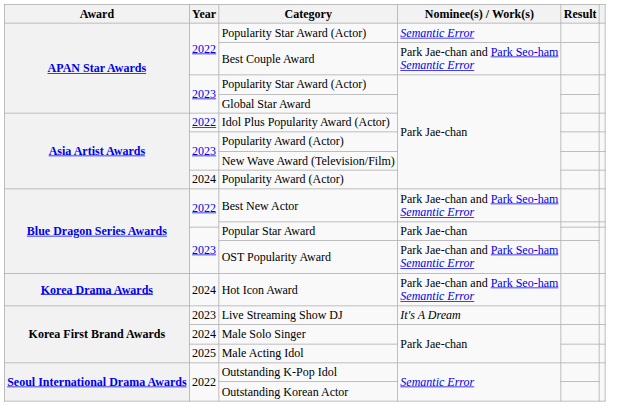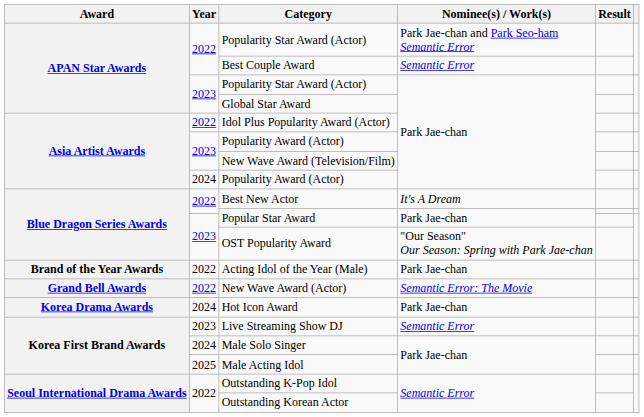 <table class="wikitable plainrowheaders sortable" style="margin-right: 0;">
 <tr>
 <th scope="col">Award</th>
 <th scope="col">Year</th>
 <th scope="col">Category</th>
 <th scope="col">Nominee(s) / Work(s)</th>
 <th scope="col">Result</th>
 <th scope="col" class="unsortable"></th>
 </tr>
 <tr>
 <th rowspan="4" scope="row"><a href='#'>APAN Star Awards</a></th>
 <td rowspan="2"><a href='#'>2022</a></td>
 <td>Popularity Star Award (Actor)</td>
-<td><em><a href='#'>Semantic Error</a></em></td>
+<td>Park Jae-chan and <a href='#'>Park Seo-ham</a> <br><em><a href='#'>Semantic Error</a></em></td>
 <td></td>
 <td rowspan="2"></td>
 </tr>
 <tr>
 <td>Best Couple Award</td>
-<td>Park Jae-chan and <a href='#'>Park Seo-ham</a> <br><em><a href='#'>Semantic Error</a></em></td>
+<td><em><a href='#'>Semantic Error</a></em></td>
 <td></td>
 </tr>
 <tr>
 <td rowspan="2"><a href='#'>2023</a></td>
 <td>Popularity Star Award (Actor)</td>
 <td rowspan="6">Park Jae-chan</td>
 <td></td>
 <td rowspan="2"></td>
 </tr>
 <tr>
 <td>Global Star Award</td>
 <td></td>
 </tr>
 <tr>
 <th rowspan="4" scope="row"><a href='#'>Asia Artist Awards</a></th>
 <td><a href='#'>2022</a></td>
 <td>Idol Plus Popularity Award (Actor)</td>
 <td></td>
 <td></td>
 </tr>
 <tr>
 <td rowspan="2"><a href='#'>2023</a></td>
 <td>Popularity Award (Actor)</td>
 <td></td>
 <td></td>
 </tr>
 <tr>
 <td>New Wave Award (Television/Film)</td>
 <td></td>
 <td></td>
 </tr>
 <tr>
 <td>2024</td>
 <td>Popularity Award (Actor)</td>
 <td></td>
 <td></td>
 </tr>
 <tr>
 <th rowspan="4" scope="row"><a href='#'>Blue Dragon Series Awards</a></th>
 <td rowspan="2"><a href='#'>2022</a></td>
 <td>Best New Actor</td>
-<td>Park Jae-chan and <a href='#'>Park Seo-ham</a> <br><em><a href='#'>Semantic Error</a></em></td>
+<td><em>It's A Dream</em></td>
 <td></td>
 <td></td>
 </tr>
 <tr>
 <td rowspan="2">Popular Star Award</td>
 <td rowspan="2">Park Jae-chan</td>
 <td></td>
 <td></td>
 </tr>
 <tr>
 <td rowspan="2"><a href='#'>2023</a></td>
 <td></td>
 <td rowspan="2"></td>
 </tr>
 <tr>
 <td>OST Popularity Award</td>
-<td>Park Jae-chan and <a href='#'>Park Seo-ham</a> <br><em><a href='#'>Semantic Error</a></em></td>
+<td>"Our Season" <br> <em>Our Season: Spring with Park Jae-chan</em></td>
+<td></td>
+</tr>
+<tr>
+<th scope="row">Brand of the Year Awards</th>
+<td>2022</td>
+<td>Acting Idol of the Year (Male)</td>
+<td>Park Jae-chan</td>
+<td></td>
+<td></td>
+</tr>
+<tr>
+<th scope="row"><a href='#'>Grand Bell Awards</a></th>
+<td><a href='#'>2022</a></td>
+<td>New Wave Award (Actor)</td>
+<td><em><a href='#'>Semantic Error: The Movie</a></em></td>
+<td></td>
 <td></td>
 </tr>
 <tr>
 <th scope="row"><a href='#'>Korea Drama Awards</a></th>
 <td>2024</td>
 <td>Hot Icon Award</td>
-<td>Park Jae-chan and <a href='#'>Park Seo-ham</a> <br><em><a href='#'>Semantic Error</a></em></td>
+<td>Park Jae-chan</td>
 <td></td>
 <td></td>
 </tr>
 <tr>
 <th rowspan="3" scope="row">Korea First Brand Awards</th>
 <td>2023</td>
 <td>Live Streaming Show DJ</td>
-<td><em>It's A Dream</em></td>
+<td><em><a href='#'>Semantic Error</a></em></td>
 <td></td>
 <td></td>
 </tr>
 <tr>
 <td>2024</td>
 <td>Male Solo Singer</td>
 <td rowspan="2">Park Jae-chan</td>
 <td></td>
 <td></td>
 </tr>
 <tr>
 <td>2025</td>
 <td>Male Acting Idol</td>
 <td></td>
 <td></td>
 </tr>
 <tr>
 <th scope="row" rowspan="2"><a href='#'>Seoul International Drama Awards</a></th>
 <td rowspan="2">2022</td>
 <td>Outstanding K-Pop Idol</td>
 <td rowspan="2"><em><a href='#'>Semantic Error</a></em></td>
 <td></td>
 <td rowspan="2"></td>
 </tr>
 <tr>
 <td>Outstanding Korean Actor</td>
 <td></td>
 </tr>
 </table>
